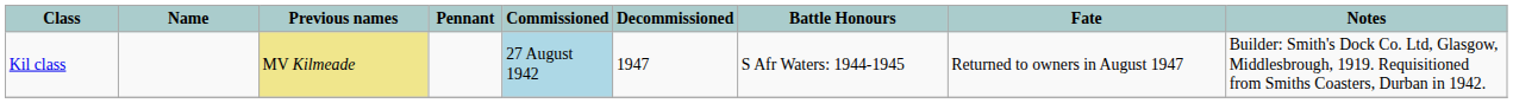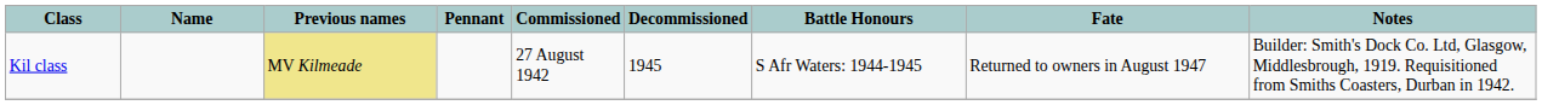 <table class="wikitable sortable" style="font-style: normal; font-size: 85%">
 <tr>
 <th style="width:8%; background-color:#aacccc">Class</th>
 <th style="width:10%; background-color:#aacccc">Name</th>
 <th style="width:12%; background-color:#aacccc" class=unsortable>Previous names</th>
 <th style="width:5%; background-color:#aacccc">Pennant</th>
 <th style="width:5%; background-color:#aacccc">Commissioned</th>
 <th style="width:5%; background-color:#aacccc">Decommissioned</th>
 <th style="width:15%; background-color:#aacccc">Battle Honours</th>
 <th style="width:20%; background-color:#aacccc" class=unsortable>Fate</th>
 <th style="width:20%; background-color:#aacccc" class=unsortable>Notes</th>
 </tr>
 <tr>
 <td><a href='#'>Kil class</a></td>
 <td></td>
 <td style="background: khaki;">MV <em>Kilmeade</em><br></td>
 <td></td>
-<td style="background: lightblue;">27 August 1942</td>
-<td>1947</td>
+<td>27 August 1942</td>
+<td>1945</td>
 <td>S Afr Waters: 1944-1945</td>
 <td>Returned to owners in August 1947</td>
 <td>Builder: Smith's Dock Co. Ltd, Glasgow, Middlesbrough, 1919.  Requisitioned from Smiths Coasters, Durban in 1942.</td>
 </tr>
 <tr>
 </tr>
 </table>
